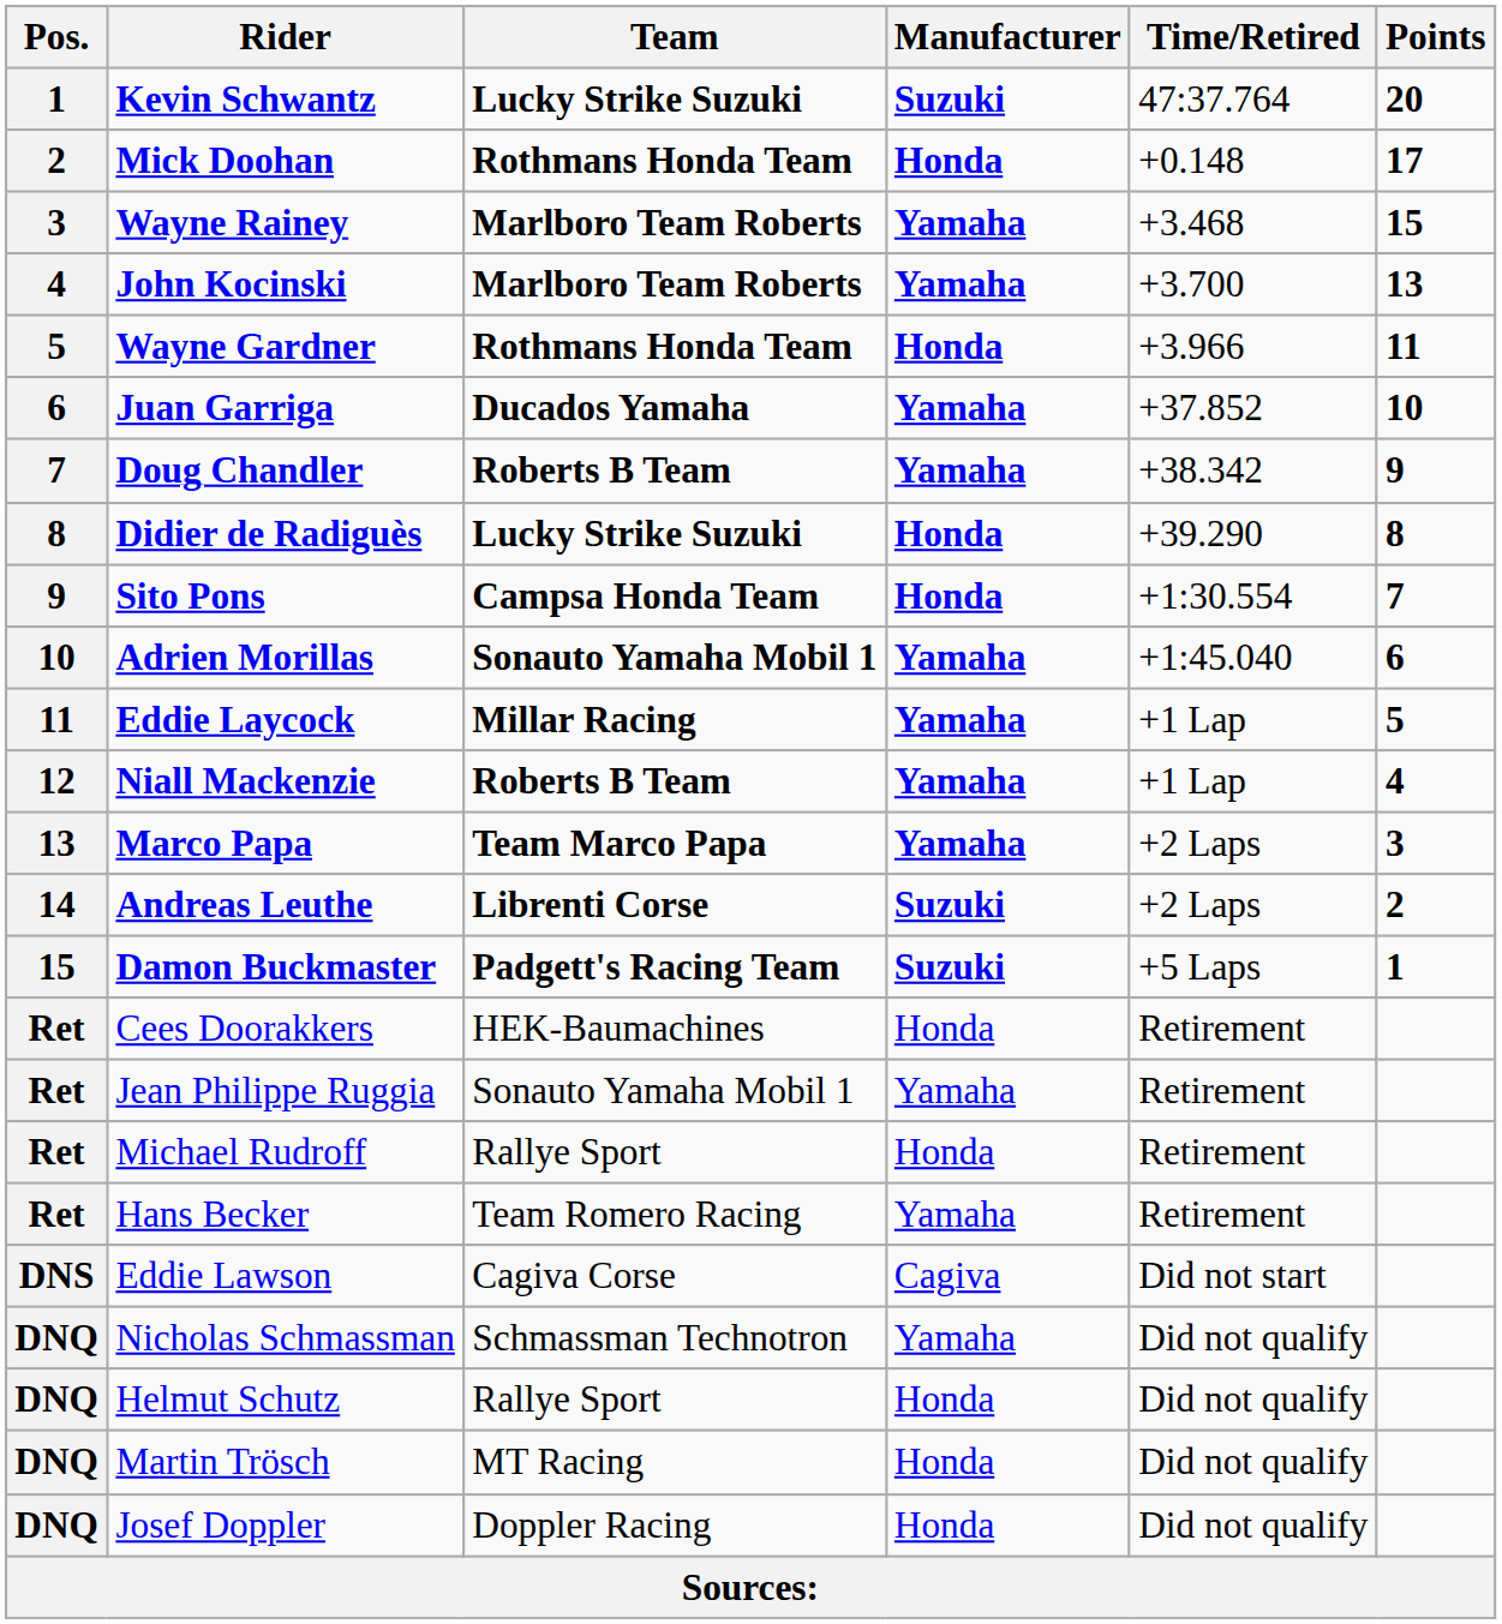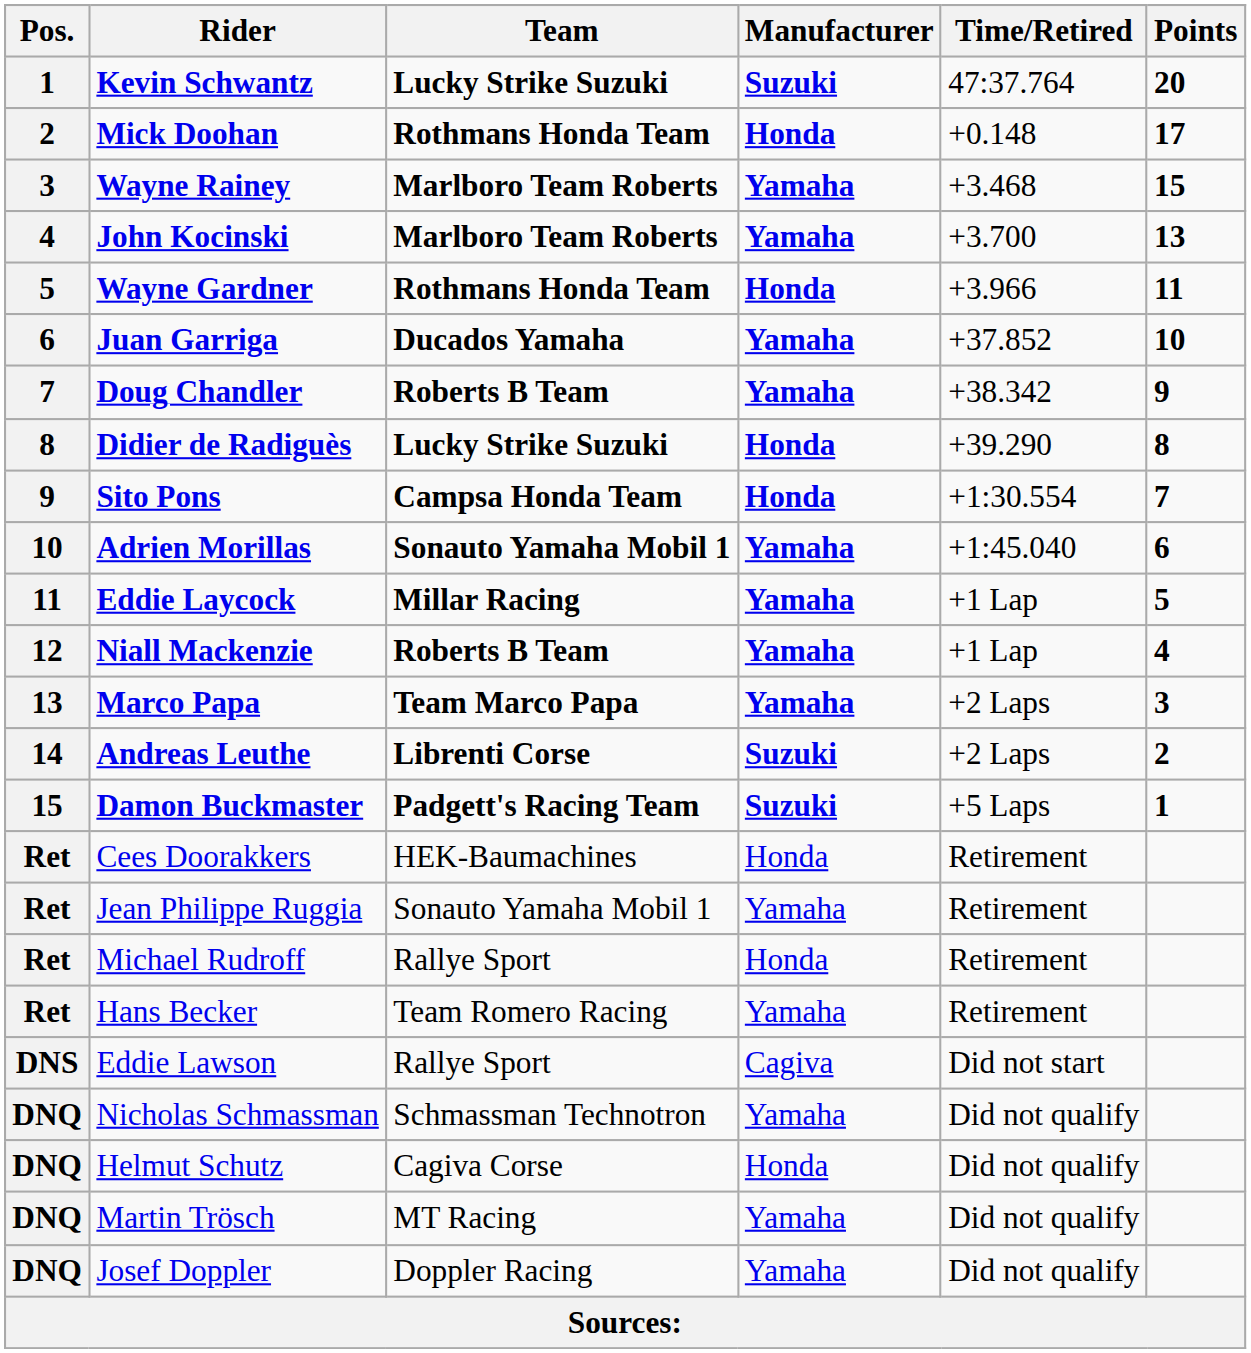 <table class="wikitable" style="font-size: 95%;">
 <tr>
 <th>Pos.</th>
 <th>Rider</th>
 <th>Team</th>
 <th>Manufacturer</th>
 <th>Time/Retired</th>
 <th>Points</th>
 </tr>
 <tr>
 <th>1</th>
 <td> <strong><a href='#'>Kevin Schwantz</a></strong></td>
 <td><strong>Lucky Strike Suzuki</strong></td>
 <td><strong><a href='#'>Suzuki</a></strong></td>
 <td>47:37.764</td>
 <td><strong>20</strong></td>
 </tr>
 <tr>
 <th>2</th>
 <td> <strong><a href='#'>Mick Doohan</a></strong></td>
 <td><strong>Rothmans Honda Team</strong></td>
 <td><strong><a href='#'>Honda</a></strong></td>
 <td>+0.148</td>
 <td><strong>17</strong></td>
 </tr>
 <tr>
 <th>3</th>
 <td> <strong><a href='#'>Wayne Rainey</a></strong></td>
 <td><strong>Marlboro Team Roberts</strong></td>
 <td><strong><a href='#'>Yamaha</a></strong></td>
 <td>+3.468</td>
 <td><strong>15</strong></td>
 </tr>
 <tr>
 <th>4</th>
 <td> <strong><a href='#'>John Kocinski</a></strong></td>
 <td><strong>Marlboro Team Roberts</strong></td>
 <td><strong><a href='#'>Yamaha</a></strong></td>
 <td>+3.700</td>
 <td><strong>13</strong></td>
 </tr>
 <tr>
 <th>5</th>
 <td> <strong><a href='#'>Wayne Gardner</a></strong></td>
 <td><strong>Rothmans Honda Team</strong></td>
 <td><strong><a href='#'>Honda</a></strong></td>
 <td>+3.966</td>
 <td><strong>11</strong></td>
 </tr>
 <tr>
 <th>6</th>
 <td> <strong><a href='#'>Juan Garriga</a></strong></td>
 <td><strong>Ducados Yamaha</strong></td>
 <td><strong><a href='#'>Yamaha</a></strong></td>
 <td>+37.852</td>
 <td><strong>10</strong></td>
 </tr>
 <tr>
 <th>7</th>
 <td> <strong><a href='#'>Doug Chandler</a></strong></td>
 <td><strong>Roberts B Team</strong></td>
 <td><strong><a href='#'>Yamaha</a></strong></td>
 <td>+38.342</td>
 <td><strong>9</strong></td>
 </tr>
 <tr>
 <th>8</th>
 <td> <strong><a href='#'>Didier de Radiguès</a></strong></td>
 <td><strong>Lucky Strike Suzuki</strong></td>
 <td><strong><a href='#'>Honda</a></strong></td>
 <td>+39.290</td>
 <td><strong>8</strong></td>
 </tr>
 <tr>
 <th>9</th>
 <td> <strong><a href='#'>Sito Pons</a></strong></td>
 <td><strong>Campsa Honda Team</strong></td>
 <td><strong><a href='#'>Honda</a></strong></td>
 <td>+1:30.554</td>
 <td><strong>7</strong></td>
 </tr>
 <tr>
 <th>10</th>
 <td> <strong><a href='#'>Adrien Morillas</a></strong></td>
 <td><strong>Sonauto Yamaha Mobil 1</strong></td>
 <td><strong><a href='#'>Yamaha</a></strong></td>
 <td>+1:45.040</td>
 <td><strong>6</strong></td>
 </tr>
 <tr>
 <th>11</th>
 <td> <strong><a href='#'>Eddie Laycock</a></strong></td>
 <td><strong>Millar Racing</strong></td>
 <td><strong><a href='#'>Yamaha</a></strong></td>
 <td>+1 Lap</td>
 <td><strong>5</strong></td>
 </tr>
 <tr>
 <th>12</th>
 <td> <strong><a href='#'>Niall Mackenzie</a></strong></td>
 <td><strong>Roberts B Team</strong></td>
 <td><strong><a href='#'>Yamaha</a></strong></td>
 <td>+1 Lap</td>
 <td><strong>4</strong></td>
 </tr>
 <tr>
 <th>13</th>
 <td> <strong><a href='#'>Marco Papa</a></strong></td>
 <td><strong>Team Marco Papa</strong></td>
 <td><strong><a href='#'>Yamaha</a></strong></td>
 <td>+2 Laps</td>
 <td><strong>3</strong></td>
 </tr>
 <tr>
 <th>14</th>
 <td> <strong><a href='#'>Andreas Leuthe</a></strong></td>
 <td><strong>Librenti Corse</strong></td>
 <td><strong><a href='#'>Suzuki</a></strong></td>
 <td>+2 Laps</td>
 <td><strong>2</strong></td>
 </tr>
 <tr>
 <th>15</th>
 <td> <strong><a href='#'>Damon Buckmaster</a></strong></td>
 <td><strong>Padgett's Racing Team</strong></td>
 <td><strong><a href='#'>Suzuki</a></strong></td>
 <td>+5 Laps</td>
 <td><strong>1</strong></td>
 </tr>
 <tr>
 <th>Ret</th>
 <td> <a href='#'>Cees Doorakkers</a></td>
 <td>HEK-Baumachines</td>
 <td><a href='#'>Honda</a></td>
 <td>Retirement</td>
 <td></td>
 </tr>
 <tr>
 <th>Ret</th>
 <td> <a href='#'>Jean Philippe Ruggia</a></td>
 <td>Sonauto Yamaha Mobil 1</td>
 <td><a href='#'>Yamaha</a></td>
 <td>Retirement</td>
 <td></td>
 </tr>
 <tr>
 <th>Ret</th>
 <td> <a href='#'>Michael Rudroff</a></td>
 <td>Rallye Sport</td>
 <td><a href='#'>Honda</a></td>
 <td>Retirement</td>
 <td></td>
 </tr>
 <tr>
 <th>Ret</th>
 <td> <a href='#'>Hans Becker</a></td>
 <td>Team Romero Racing</td>
 <td><a href='#'>Yamaha</a></td>
 <td>Retirement</td>
 <td></td>
 </tr>
 <tr>
 <th>DNS</th>
 <td> <a href='#'>Eddie Lawson</a></td>
-<td>Cagiva Corse</td>
+<td>Rallye Sport</td>
 <td><a href='#'>Cagiva</a></td>
 <td>Did not start</td>
 <td></td>
 </tr>
 <tr>
 <th>DNQ</th>
 <td> <a href='#'>Nicholas Schmassman</a></td>
 <td>Schmassman Technotron</td>
 <td><a href='#'>Yamaha</a></td>
 <td>Did not qualify</td>
 <td></td>
 </tr>
 <tr>
 <th>DNQ</th>
 <td> <a href='#'>Helmut Schutz</a></td>
-<td>Rallye Sport</td>
+<td>Cagiva Corse</td>
 <td><a href='#'>Honda</a></td>
 <td>Did not qualify</td>
 <td></td>
 </tr>
 <tr>
 <th>DNQ</th>
 <td> <a href='#'>Martin Trösch</a></td>
 <td>MT Racing</td>
-<td><a href='#'>Honda</a></td>
+<td><a href='#'>Yamaha</a></td>
 <td>Did not qualify</td>
 <td></td>
 </tr>
 <tr>
 <th>DNQ</th>
 <td> <a href='#'>Josef Doppler</a></td>
 <td>Doppler Racing</td>
-<td><a href='#'>Honda</a></td>
+<td><a href='#'>Yamaha</a></td>
 <td>Did not qualify</td>
 <td></td>
 </tr>
 <tr>
 <th colspan=8>Sources: </th>
 </tr>
 </table>
